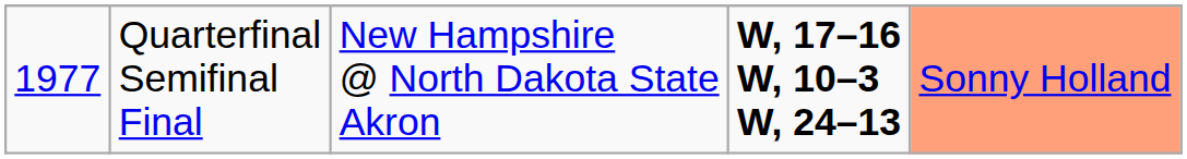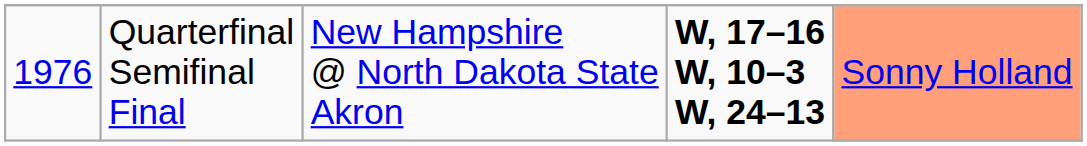 <table class="wikitable">
 <tr>
 </tr>
 <tr>
 </tr>
 <tr>
-<td><a href='#'>1977</a></td>
+<td><a href='#'>1976</a></td>
 <td>Quarterfinal<br>Semifinal<br><a href='#'>Final</a></td>
 <td><a href='#'>New Hampshire</a><br>@ <a href='#'>North Dakota State</a><br><a href='#'>Akron</a></td>
 <td><strong>W, 17–16</strong><br><strong>W, 10–3</strong><br><strong>W, 24–13</strong></td>
 <td style="background: lightsalmon;"><a href='#'>Sonny Holland</a></td>
 </tr>
 </table>
